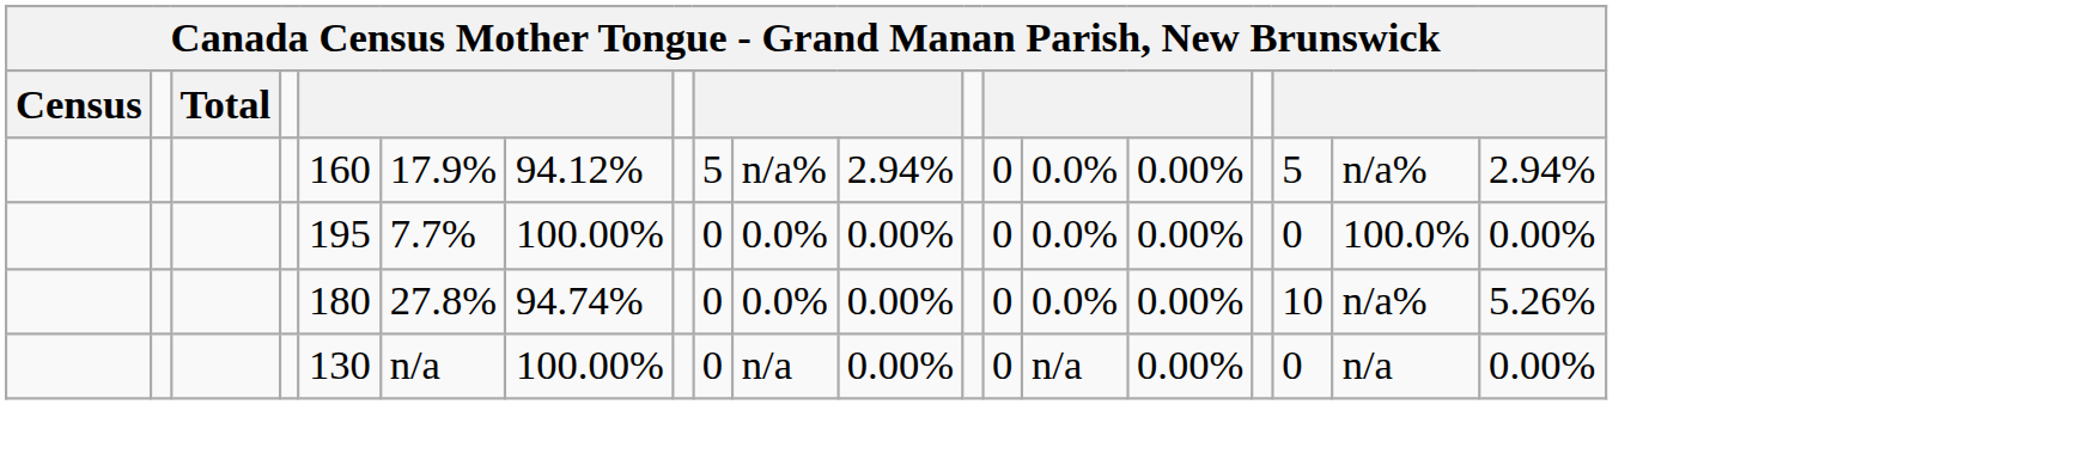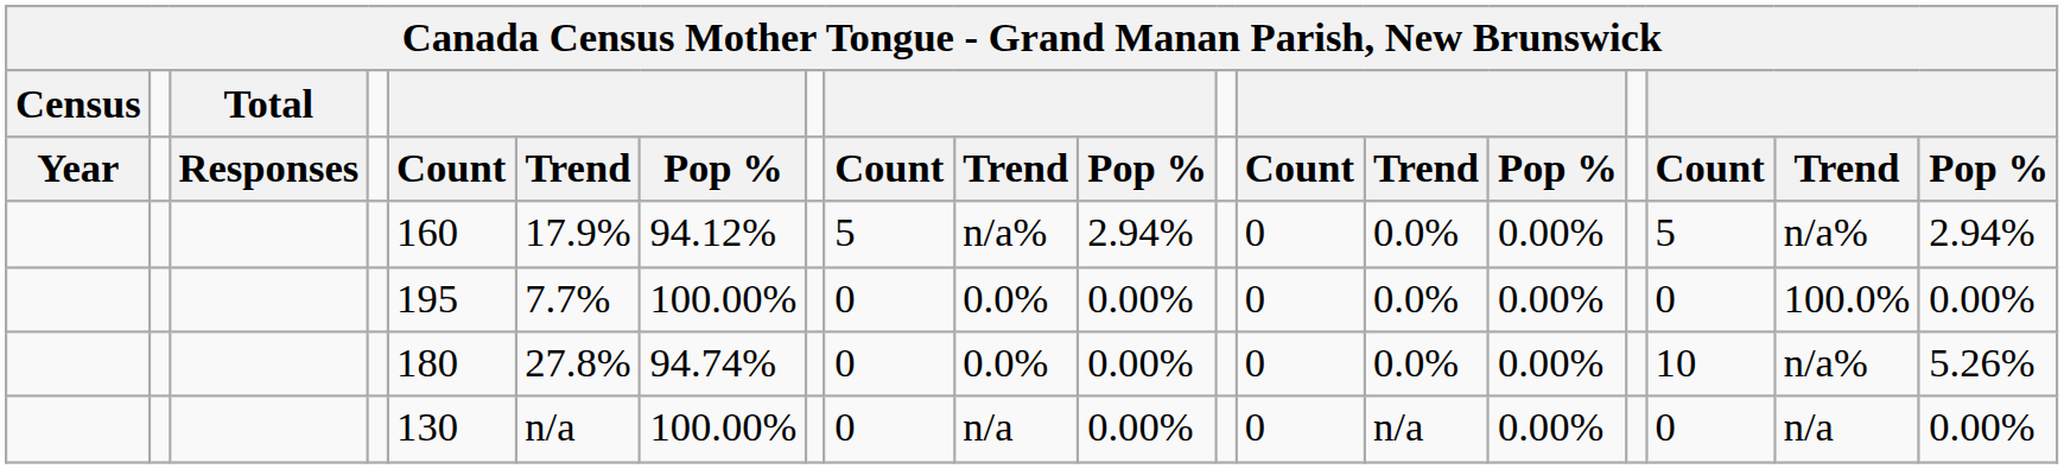 <table class="wikitable">
 <tr>
 <th colspan="19">Canada Census Mother Tongue - Grand Manan Parish, New Brunswick</th>
 </tr>
 <tr>
 <th>Census</th>
 <td></td>
 <th>Total</th>
 <td colspan="1"></td>
 <th colspan="3"></th>
 <td colspan="1"></td>
 <th colspan="3"></th>
 <td colspan="1"></td>
 <th colspan="3"></th>
 <td colspan="1"></td>
 <th colspan="3"></th>
+</tr>
+<tr>
+<th>Year</th>
+<td></td>
+<th>Responses</th>
+<td></td>
+<th>Count</th>
+<th>Trend</th>
+<th>Pop %</th>
+<td></td>
+<th>Count</th>
+<th>Trend</th>
+<th>Pop %</th>
+<td></td>
+<th>Count</th>
+<th>Trend</th>
+<th>Pop %</th>
+<td></td>
+<th>Count</th>
+<th>Trend</th>
+<th>Pop %</th>
 </tr>
 <tr>
 <td></td>
 <td></td>
 <td></td>
 <td></td>
 <td>160</td>
 <td> 17.9%</td>
 <td>94.12%</td>
 <td></td>
 <td>5</td>
 <td> n/a%</td>
 <td>2.94%</td>
 <td></td>
 <td>0</td>
 <td> 0.0%</td>
 <td>0.00%</td>
 <td></td>
 <td>5</td>
 <td> n/a%</td>
 <td>2.94%</td>
 </tr>
 <tr>
 <td></td>
 <td></td>
 <td></td>
 <td></td>
 <td>195</td>
 <td> 7.7%</td>
 <td>100.00%</td>
 <td></td>
 <td>0</td>
 <td> 0.0%</td>
 <td>0.00%</td>
 <td></td>
 <td>0</td>
 <td> 0.0%</td>
 <td>0.00%</td>
 <td></td>
 <td>0</td>
 <td> 100.0%</td>
 <td>0.00%</td>
 </tr>
 <tr>
 <td></td>
 <td></td>
 <td></td>
 <td></td>
 <td>180</td>
 <td> 27.8%</td>
 <td>94.74%</td>
 <td></td>
 <td>0</td>
 <td> 0.0%</td>
 <td>0.00%</td>
 <td></td>
 <td>0</td>
 <td> 0.0%</td>
 <td>0.00%</td>
 <td></td>
 <td>10</td>
 <td> n/a%</td>
 <td>5.26%</td>
 </tr>
 <tr>
 <td></td>
 <td></td>
 <td></td>
 <td></td>
 <td>130</td>
 <td>n/a</td>
 <td>100.00%</td>
 <td></td>
 <td>0</td>
 <td>n/a</td>
 <td>0.00%</td>
 <td></td>
 <td>0</td>
 <td>n/a</td>
 <td>0.00%</td>
 <td></td>
 <td>0</td>
 <td>n/a</td>
 <td>0.00%</td>
 </tr>
 </table>
